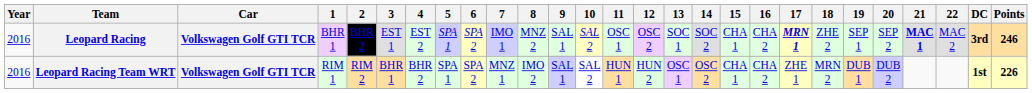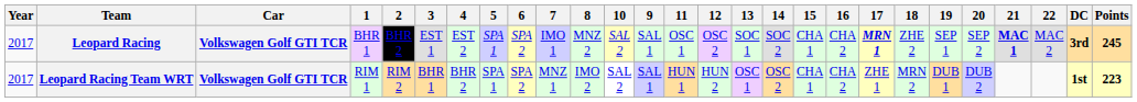 <table class="wikitable" style="text-align:center; font-size:85%">
 <tr>
 <th>Year</th>
 <th>Team</th>
 <th>Car</th>
 <th>1</th>
 <th>2</th>
 <th>3</th>
 <th>4</th>
 <th>5</th>
 <th>6</th>
 <th>7</th>
 <th>8</th>
+<th>10</th>
 <th>9</th>
-<th>10</th>
 <th>11</th>
 <th>12</th>
 <th>13</th>
 <th>14</th>
 <th>15</th>
 <th>16</th>
 <th>17</th>
 <th>18</th>
 <th>19</th>
 <th>20</th>
 <th>21</th>
 <th>22</th>
 <th>DC</th>
 <th>Points</th>
 </tr>
 <tr>
-<td><a href='#'>2016</a></td>
+<td><a href='#'>2017</a></td>
 <th nowrap><a href='#'>Leopard Racing</a></th>
 <th nowrap><a href='#'>Volkswagen Golf GTI TCR</a></th>
 <td style="background:#EFCFFF;"><a href='#'>BHR<br>1</a><br></td>
 <td style="background:#000000; color:white"><a href='#'><span>BHR<br>2</span></a><br></td>
 <td style="background:#DFDFDF;"><a href='#'>EST<br>1</a><br></td>
 <td style="background:#DFFFDF;"><a href='#'>EST<br>2</a><br></td>
 <td style="background:#CFCFFF;"><em><a href='#'>SPA<br>1</a></em><br></td>
 <td style="background:#FFFFBF;"><em><a href='#'>SPA<br>2</a></em><br></td>
 <td style="background:#CFCFFF;"><a href='#'>IMO<br>1</a><br></td>
 <td style="background:#DFFFDF;"><a href='#'>MNZ<br>2</a><br></td>
+<td style="background:#FFFFBF;"><em><a href='#'>SAL<br>2</a></em><br></td>
 <td style="background:#DFFFDF;"><a href='#'>SAL<br>1</a><br></td>
-<td style="background:#FFFFBF;"><em><a href='#'>SAL<br>2</a></em><br></td>
 <td style="background:#DFFFDF;"><a href='#'>OSC<br>1</a><br></td>
 <td style="background:#EFCFFF;"><a href='#'>OSC<br>2</a><br></td>
 <td style="background:#DFFFDF;"><a href='#'>SOC<br>1</a><br></td>
 <td style="background:#DFDFDF;"><a href='#'>SOC<br>2</a><br></td>
 <td style="background:#DFFFDF;"><a href='#'>CHA<br>1</a><br></td>
 <td style="background:#DFFFDF;"><a href='#'>CHA<br>2</a><br></td>
 <td style="background:#FFFFBF;"><strong><em><a href='#'>MRN<br>1</a></em></strong><br></td>
 <td style="background:#DFFFDF;"><a href='#'>ZHE<br>2</a><br></td>
 <td style="background:#DFFFDF;"><a href='#'>SEP<br>1</a><br></td>
 <td style="background:#DFFFDF;"><a href='#'>SEP<br>2</a><br></td>
 <td style="background:#DFDFDF;"><strong><a href='#'>MAC<br>1</a></strong><br></td>
 <td style="background:#DFDFDF;"><a href='#'>MAC<br>2</a><br></td>
 <th style="background:#FFDF9F;">3rd</th>
-<th style="background:#FFDF9F;">246</th>
+<th style="background:#FFDF9F;">245</th>
 </tr>
 <tr>
-<td><a href='#'>2016</a></td>
+<td><a href='#'>2017</a></td>
 <th nowrap><a href='#'>Leopard Racing Team WRT</a></th>
 <th nowrap><a href='#'>Volkswagen Golf GTI TCR</a></th>
 <td style="background:#DFFFDF;"><a href='#'>RIM<br>1</a><br></td>
 <td style="background:#FFDF9F;"><a href='#'>RIM<br>2</a><br></td>
 <td style="background:#FFDF9F;"><a href='#'>BHR<br>1</a><br></td>
 <td style="background:#DFFFDF;"><a href='#'>BHR<br>2</a><br></td>
 <td style="background:#DFFFDF;"><a href='#'>SPA<br>1</a><br></td>
 <td style="background:#FFFFBF;"><a href='#'>SPA<br>2</a><br></td>
 <td style="background:#DFFFDF;"><a href='#'>MNZ<br>1</a><br></td>
 <td style="background:#DFFFDF;"><a href='#'>IMO<br>2</a><br></td>
+<td style="background:#FFFFFF;"><a href='#'>SAL<br>2</a><br></td>
 <td style="background:#CFCFFF;"><a href='#'>SAL<br>1</a><br></td>
-<td style="background:#FFFFFF;"><a href='#'>SAL<br>2</a><br></td>
 <td style="background:#FFDF9F;"><a href='#'>HUN<br>1</a><br></td>
 <td style="background:#DFFFDF;"><a href='#'>HUN<br>2</a><br></td>
 <td style="background:#EFCFFF;"><a href='#'>OSC<br>1</a><br></td>
 <td style="background:#FFDF9F;"><a href='#'>OSC<br>2</a><br></td>
 <td style="background:#DFFFDF;"><a href='#'>CHA<br>1</a><br></td>
 <td style="background:#DFFFDF;"><a href='#'>CHA<br>2</a><br></td>
 <td style="background:#FFFFBF;"><a href='#'>ZHE<br>1</a><br></td>
 <td style="background:#DFFFDF;"><a href='#'>MRN<br>2</a><br></td>
 <td style="background:#FFDF9F;"><a href='#'>DUB<br>1</a><br></td>
 <td style="background:#CFCFFF;"><a href='#'>DUB<br>2</a><br></td>
 <td></td>
 <td></td>
 <th style="background:#FFFFBF;">1st</th>
-<th style="background:#FFFFBF;">226</th>
+<th style="background:#FFFFBF;">223</th>
 </tr>
 </table>
